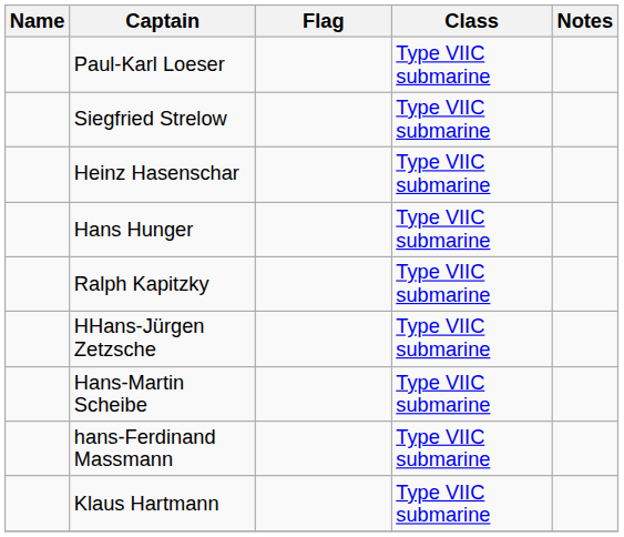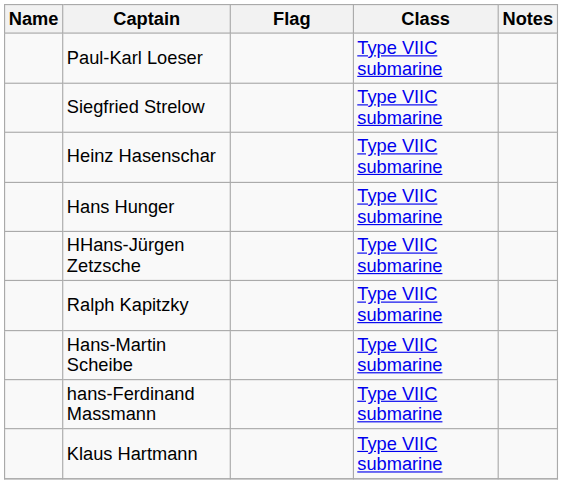 <table class="wikitable sortable">
 <tr>
 <th scope="col" width="40px">Name</th>
 <th scope="col" width="140px">Captain</th>
 <th scope="col" width="100px">Flag</th>
 <th scope="col" width="120px">Class</th>
 <th>Notes</th>
 </tr>
 <tr>
 <td align="left"></td>
 <td align="left">Paul-Karl Loeser</td>
 <td align="left"></td>
 <td align="left"><a href='#'>Type VIIC submarine</a></td>
 <td align="left"></td>
 </tr>
 <tr>
 <td align="left"></td>
 <td align="left">Siegfried Strelow</td>
 <td align="left"></td>
 <td align="left"><a href='#'>Type VIIC submarine</a></td>
 <td align="left"></td>
 </tr>
 <tr>
 <td align="left"></td>
 <td align="left">Heinz Hasenschar</td>
 <td align="left"></td>
 <td align="left"><a href='#'>Type VIIC submarine</a></td>
 <td align="left"></td>
 </tr>
 <tr>
 <td align="left"></td>
 <td align="left">Hans Hunger</td>
 <td align="left"></td>
 <td align="left"><a href='#'>Type VIIC submarine</a></td>
 <td align="left"></td>
 </tr>
 <tr>
 <td align="left"></td>
-<td align="left">Ralph Kapitzky</td>
+<td align="left">HHans-Jürgen Zetzsche</td>
 <td align="left"></td>
 <td align="left"><a href='#'>Type VIIC submarine</a></td>
 <td align="left"></td>
 </tr>
 <tr>
 <td align="left"></td>
-<td align="left">HHans-Jürgen Zetzsche</td>
+<td align="left">Ralph Kapitzky</td>
 <td align="left"></td>
 <td align="left"><a href='#'>Type VIIC submarine</a></td>
 <td align="left"></td>
 </tr>
 <tr>
 <td align="left"></td>
 <td align="left">Hans-Martin Scheibe</td>
 <td align="left"></td>
 <td align="left"><a href='#'>Type VIIC submarine</a></td>
 <td align="left"></td>
 </tr>
 <tr>
 <td align="left"></td>
 <td align="left">hans-Ferdinand Massmann</td>
 <td align="left"></td>
 <td align="left"><a href='#'>Type VIIC submarine</a></td>
 <td align="left"></td>
 </tr>
 <tr>
 <td align="left"></td>
 <td align="left">Klaus Hartmann</td>
 <td align="left"></td>
 <td align="left"><a href='#'>Type VIIC submarine</a></td>
 <td align="left"></td>
 </tr>
 <tr>
 </tr>
 </table>
